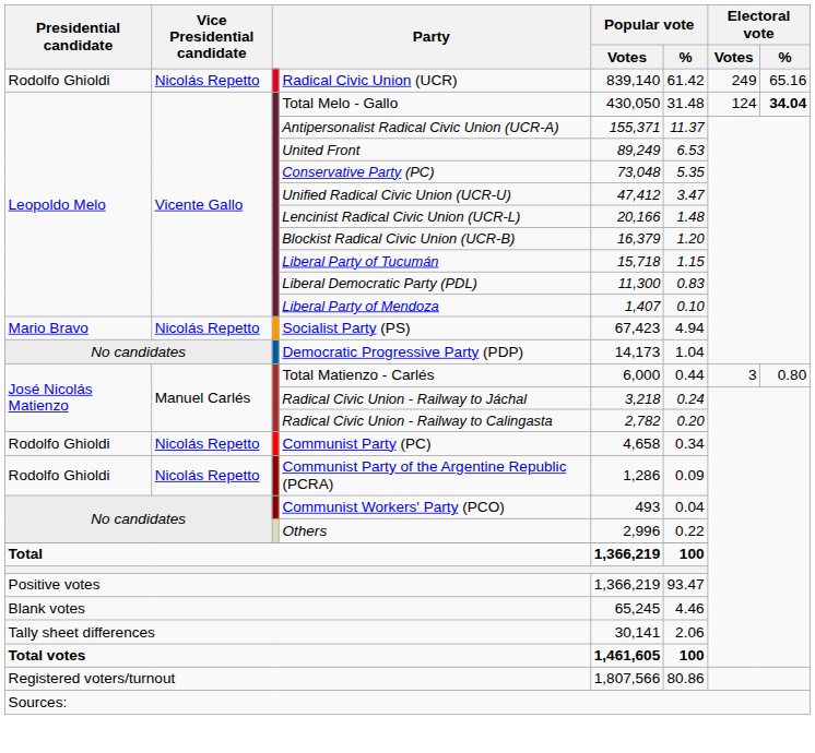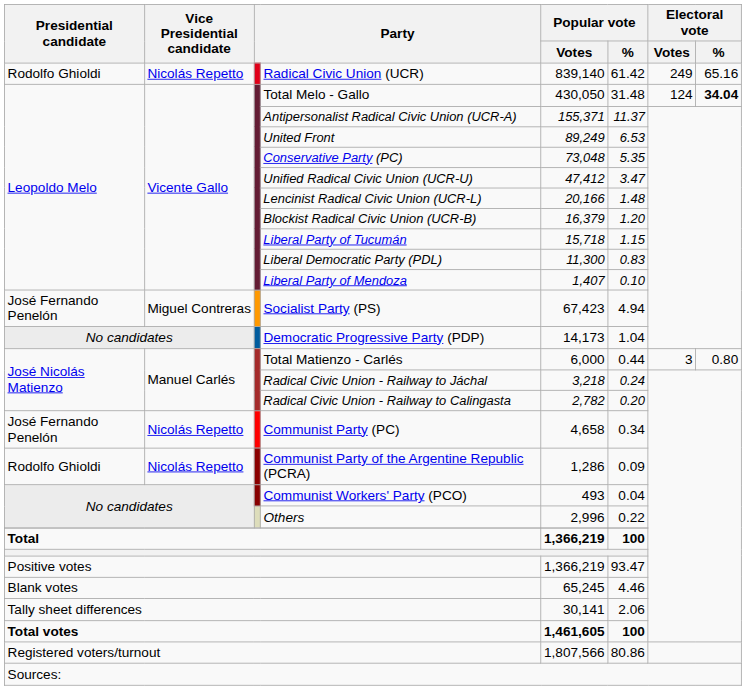 <table class="wikitable" style="text-align:right;">
 <tr>
 <th rowspan=2>Presidential<br>candidate</th>
 <th rowspan=2>Vice Presidential<br>candidate</th>
 <th rowspan=2 colspan=2>Party</th>
 <th colspan=2>Popular vote</th>
 <th colspan=2>Electoral vote</th>
 </tr>
 <tr>
 <th>Votes</th>
 <th>%</th>
 <th>Votes</th>
 <th>%</th>
 </tr>
 <tr>
 <td align=left>Rodolfo Ghioldi</td>
 <td align=left><a href='#'>Nicolás Repetto</a></td>
 <td bgcolor=#E10019></td>
 <td align=left><a href='#'>Radical Civic Union</a> (UCR)</td>
 <td>839,140</td>
 <td>61.42</td>
 <td>249</td>
 <td>65.16</td>
 </tr>
 <tr>
 <td align=left rowspan=10><a href='#'>Leopoldo Melo</a></td>
 <td align=left rowspan=10><a href='#'>Vicente Gallo</a></td>
 <td bgcolor=#641C34 rowspan=10></td>
 <td align=left>Total Melo - Gallo</td>
 <td>430,050</td>
 <td>31.48</td>
 <td>124</td>
 <td><strong>34.04</strong></td>
 </tr>
 <tr style="font-size: 95%; font-style: italic">
 <td align=left><span>Antipersonalist Radical Civic Union (UCR-A)</span></td>
 <td>155,371</td>
 <td>11.37</td>
 <td colspan=2 rowspan=11></td>
 </tr>
 <tr style="font-size: 95%; font-style: italic">
 <td align=left><span>United Front</span></td>
 <td>89,249</td>
 <td>6.53</td>
 </tr>
 <tr style="font-size: 95%; font-style: italic">
 <td align=left><span><a href='#'>Conservative Party</a> (PC)</span></td>
 <td>73,048</td>
 <td>5.35</td>
 </tr>
 <tr style="font-size: 95%; font-style: italic">
 <td align=left><span>Unified Radical Civic Union (UCR-U)</span></td>
 <td>47,412</td>
 <td>3.47</td>
 </tr>
 <tr style="font-size: 95%; font-style: italic">
 <td align=left><span>Lencinist Radical Civic Union (UCR-L)</span></td>
 <td>20,166</td>
 <td>1.48</td>
 </tr>
 <tr style="font-size: 95%; font-style: italic">
 <td align=left><span>Blockist Radical Civic Union (UCR-B)</span></td>
 <td>16,379</td>
 <td>1.20</td>
 </tr>
 <tr style="font-size: 95%; font-style: italic">
 <td align=left><span><a href='#'>Liberal Party of Tucumán</a></span></td>
 <td>15,718</td>
 <td>1.15</td>
 </tr>
 <tr style="font-size: 95%; font-style: italic">
 <td align=left><span>Liberal Democratic Party (PDL)</span></td>
 <td>11,300</td>
 <td>0.83</td>
 </tr>
 <tr style="font-size: 95%; font-style: italic">
 <td align=left><span><a href='#'>Liberal Party of Mendoza</a></span></td>
 <td>1,407</td>
 <td>0.10</td>
 </tr>
 <tr>
-<td align=left><a href='#'>Mario Bravo</a></td>
-<td align=left><a href='#'>Nicolás Repetto</a></td>
+<td align=left>José Fernando Penelón</td>
+<td align=left>Miguel Contreras</td>
 <td bgcolor=#FF9900></td>
 <td align=left><a href='#'>Socialist Party</a> (PS)</td>
 <td>67,423</td>
 <td>4.94</td>
 </tr>
 <tr>
 <td colspan=2 bgcolor=ECECEC align=center><em>No candidates</em></td>
 <td bgcolor=#005C9E></td>
 <td align=left><a href='#'>Democratic Progressive Party</a> (PDP)</td>
 <td>14,173</td>
 <td>1.04</td>
 </tr>
 <tr>
 <td align=left rowspan=3><a href='#'>José Nicolás Matienzo</a></td>
 <td align=left rowspan=3>Manuel Carlés</td>
 <td bgcolor=#A52A2A rowspan=3></td>
 <td align=left>Total Matienzo - Carlés</td>
 <td>6,000</td>
 <td>0.44</td>
 <td>3</td>
 <td>0.80</td>
 </tr>
 <tr style="font-size: 95%; font-style: italic">
 <td align=left><span>Radical Civic Union - Railway to Jáchal</span></td>
 <td>3,218</td>
 <td>0.24</td>
 <td colspan=2 rowspan=13></td>
 </tr>
 <tr style="font-size: 95%; font-style: italic">
 <td align=left><span>Radical Civic Union - Railway to Calingasta</span></td>
 <td>2,782</td>
 <td>0.20</td>
 </tr>
 <tr>
-<td align=left>Rodolfo Ghioldi</td>
+<td align=left>José Fernando Penelón</td>
 <td align=left><a href='#'>Nicolás Repetto</a></td>
 <td bgcolor=#FF0000></td>
 <td align=left><a href='#'>Communist Party</a> (PC)</td>
 <td>4,658</td>
 <td>0.34</td>
 </tr>
 <tr>
 <td align=left>Rodolfo Ghioldi</td>
 <td align=left><a href='#'>Nicolás Repetto</a></td>
 <td bgcolor=darkred></td>
 <td align=left><a href='#'>Communist Party of the Argentine Republic</a> (PCRA)</td>
 <td>1,286</td>
 <td>0.09</td>
 </tr>
 <tr>
 <td rowspan=2 colspan=2 bgcolor=ECECEC align=center><em>No candidates</em></td>
 <td bgcolor=#880000></td>
 <td align=left><a href='#'>Communist Workers' Party</a> (PCO)</td>
 <td>493</td>
 <td>0.04</td>
 </tr>
 <tr>
 <td bgcolor=#DDDDBB></td>
 <td align=left><em>Others</em></td>
 <td>2,996</td>
 <td>0.22</td>
 </tr>
 <tr>
 </tr>
 <tr style="font-weight:bold">
 <td colspan=4 align=left>Total</td>
 <td>1,366,219</td>
 <td>100</td>
 </tr>
 <tr>
 <th colspan=6></th>
 </tr>
 <tr>
 <td colspan=4 align=left>Positive votes</td>
 <td>1,366,219</td>
 <td>93.47</td>
 </tr>
 <tr>
 <td colspan=4 align=left>Blank votes</td>
 <td>65,245</td>
 <td>4.46</td>
 </tr>
 <tr>
 <td colspan=4 align=left>Tally sheet differences</td>
 <td>30,141</td>
 <td>2.06</td>
 </tr>
 <tr style="font-weight:bold">
 <td colspan=4 align=left>Total votes</td>
 <td>1,461,605</td>
 <td>100</td>
 </tr>
 <tr>
 <td colspan=4 align=left>Registered voters/turnout</td>
 <td>1,807,566</td>
 <td>80.86</td>
 </tr>
 <tr>
 <td colspan=8 align=left>Sources:</td>
 </tr>
 </table>
